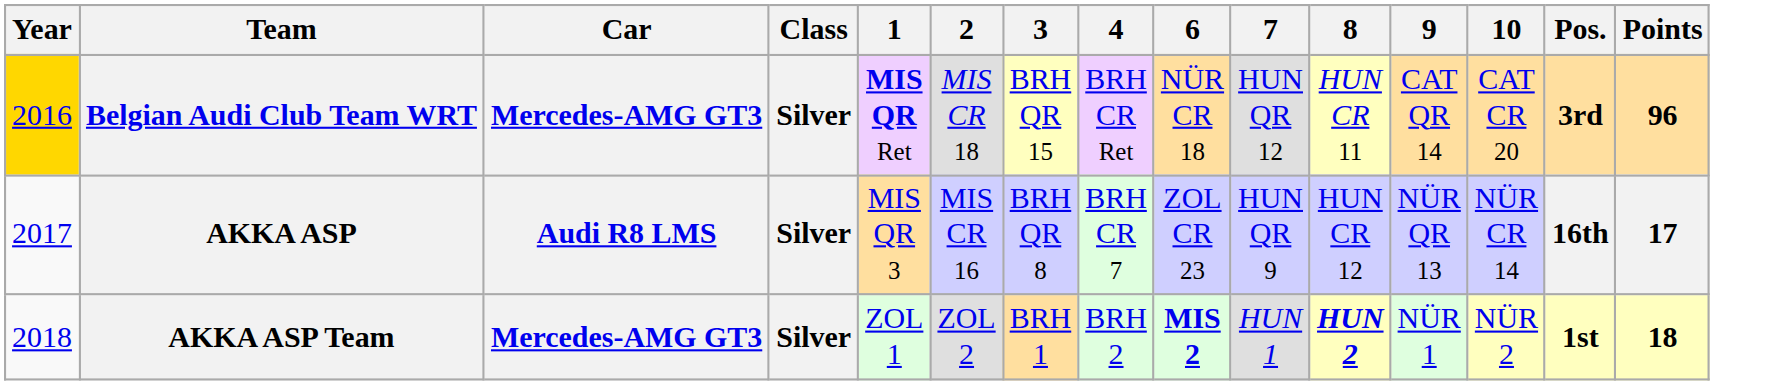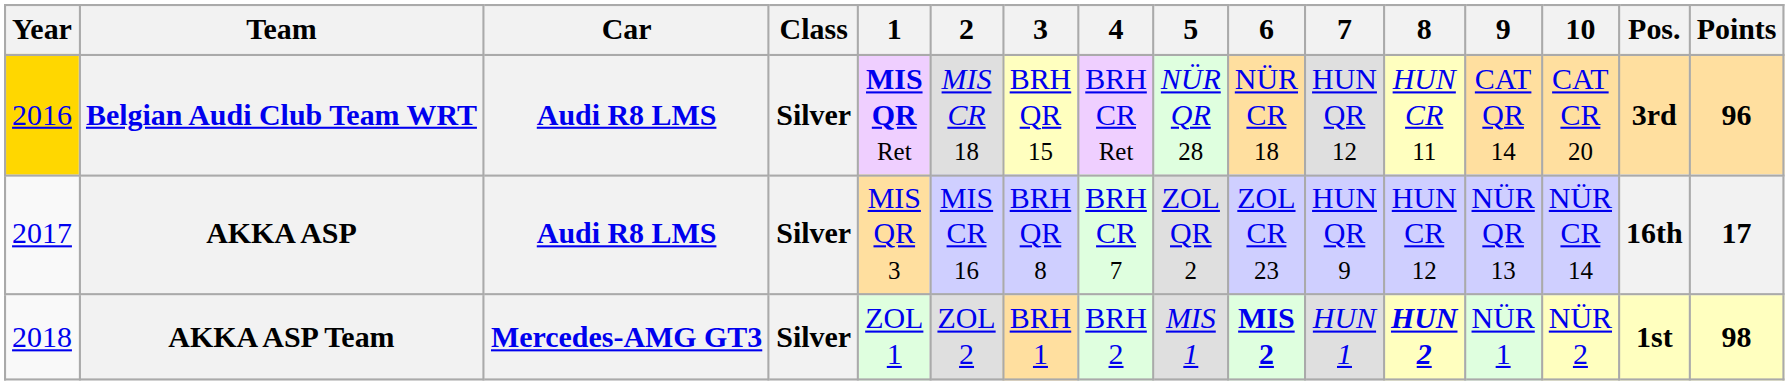 <table class="wikitable" border="1" style="text-align:center; font-size:90%;">
 <tr>
 <th>Year</th>
 <th>Team</th>
 <th>Car</th>
 <th>Class</th>
 <th>1</th>
 <th>2</th>
 <th>3</th>
 <th>4</th>
+<th>5</th>
 <th>6</th>
 <th>7</th>
 <th>8</th>
 <th>9</th>
 <th>10</th>
 <th>Pos.</th>
 <th>Points</th>
 </tr>
 <tr>
 <td style="background: gold;"><a href='#'>2016</a></td>
 <th><a href='#'>Belgian Audi Club Team WRT</a></th>
-<th><a href='#'>Mercedes-AMG GT3</a></th>
+<th><a href='#'>Audi R8 LMS</a></th>
 <th>Silver</th>
 <td style="background:#EFCFFF;"><strong><a href='#'>MIS<br>QR</a></strong><br><small>Ret</small></td>
 <td style="background:#DFDFDF;"><em><a href='#'>MIS<br>CR</a></em><br><small>18</small></td>
 <td style="background:#FFFFBF;"><a href='#'>BRH<br>QR</a><br><small>15</small></td>
 <td style="background:#EFCFFF;"><a href='#'>BRH<br>CR</a><br><small>Ret</small></td>
+<td style="background:#DFFFDF;"><em><a href='#'>NÜR<br>QR</a></em><br><small>28</small></td>
 <td style="background:#FFDF9F;"><a href='#'>NÜR<br>CR</a><br><small>18</small></td>
 <td style="background:#DFDFDF;"><a href='#'>HUN<br>QR</a><br><small>12</small></td>
 <td style="background:#FFFFBF;"><em><a href='#'>HUN<br>CR</a></em><br><small>11</small></td>
 <td style="background:#FFDF9F;"><a href='#'>CAT<br>QR</a><br><small>14</small></td>
 <td style="background:#FFDF9F;"><a href='#'>CAT<br>CR</a><br><small>20</small></td>
 <th style="background:#FFDF9F;">3rd</th>
 <th style="background:#FFDF9F;">96</th>
 </tr>
 <tr>
 <td><a href='#'>2017</a></td>
 <th>AKKA ASP</th>
 <th><a href='#'>Audi R8 LMS</a></th>
 <th>Silver</th>
 <td style="background:#FFDF9F;"><a href='#'>MIS<br>QR</a><br><small>3</small></td>
 <td style="background:#CFCFFF;"><a href='#'>MIS<br>CR</a><br><small>16</small></td>
 <td style="background:#CFCFFF;"><a href='#'>BRH<br>QR</a><br><small>8</small></td>
 <td style="background:#DFFFDF;"><a href='#'>BRH<br>CR</a><br><small>7</small></td>
+<td style="background:#DFDFDF;"><a href='#'>ZOL<br>QR</a><br><small>2</small></td>
 <td style="background:#CFCFFF;"><a href='#'>ZOL<br>CR</a><br><small>23</small></td>
 <td style="background:#CFCFFF;"><a href='#'>HUN<br>QR</a><br><small>9</small></td>
 <td style="background:#CFCFFF;"><a href='#'>HUN<br>CR</a><br><small>12</small></td>
 <td style="background:#CFCFFF;"><a href='#'>NÜR<br>QR</a><br><small>13</small></td>
 <td style="background:#CFCFFF;"><a href='#'>NÜR<br>CR</a><br><small>14</small></td>
 <th>16th</th>
 <th>17</th>
 </tr>
 <tr>
 <td><a href='#'>2018</a></td>
 <th>AKKA ASP Team</th>
 <th><a href='#'>Mercedes-AMG GT3</a></th>
 <th>Silver</th>
 <td style="background:#DFFFDF;"><a href='#'>ZOL<br>1</a><br></td>
 <td style="background:#DFDFDF;"><a href='#'>ZOL<br>2</a><br></td>
 <td style="background:#FFDF9F;"><a href='#'>BRH<br>1</a><br></td>
 <td style="background:#DFFFDF;"><a href='#'>BRH<br>2</a><br></td>
+<td style="background:#DFDFDF;"><em><a href='#'>MIS<br>1</a></em><br></td>
 <td style="background:#DFFFDF;"><strong><a href='#'>MIS<br>2</a></strong><br></td>
 <td style="background:#DFDFDF;"><em><a href='#'>HUN<br>1</a></em><br></td>
 <td style="background:#FFFFBF;"><strong><em><a href='#'>HUN<br>2</a></em></strong><br></td>
 <td style="background:#DFFFDF;"><a href='#'>NÜR<br>1</a><br></td>
 <td style="background:#FFFFBF;"><a href='#'>NÜR<br>2</a><br></td>
 <th style="background:#FFFFBF;">1st</th>
-<th style="background:#FFFFBF;">18</th>
+<th style="background:#FFFFBF;">98</th>
 </tr>
 </table>
